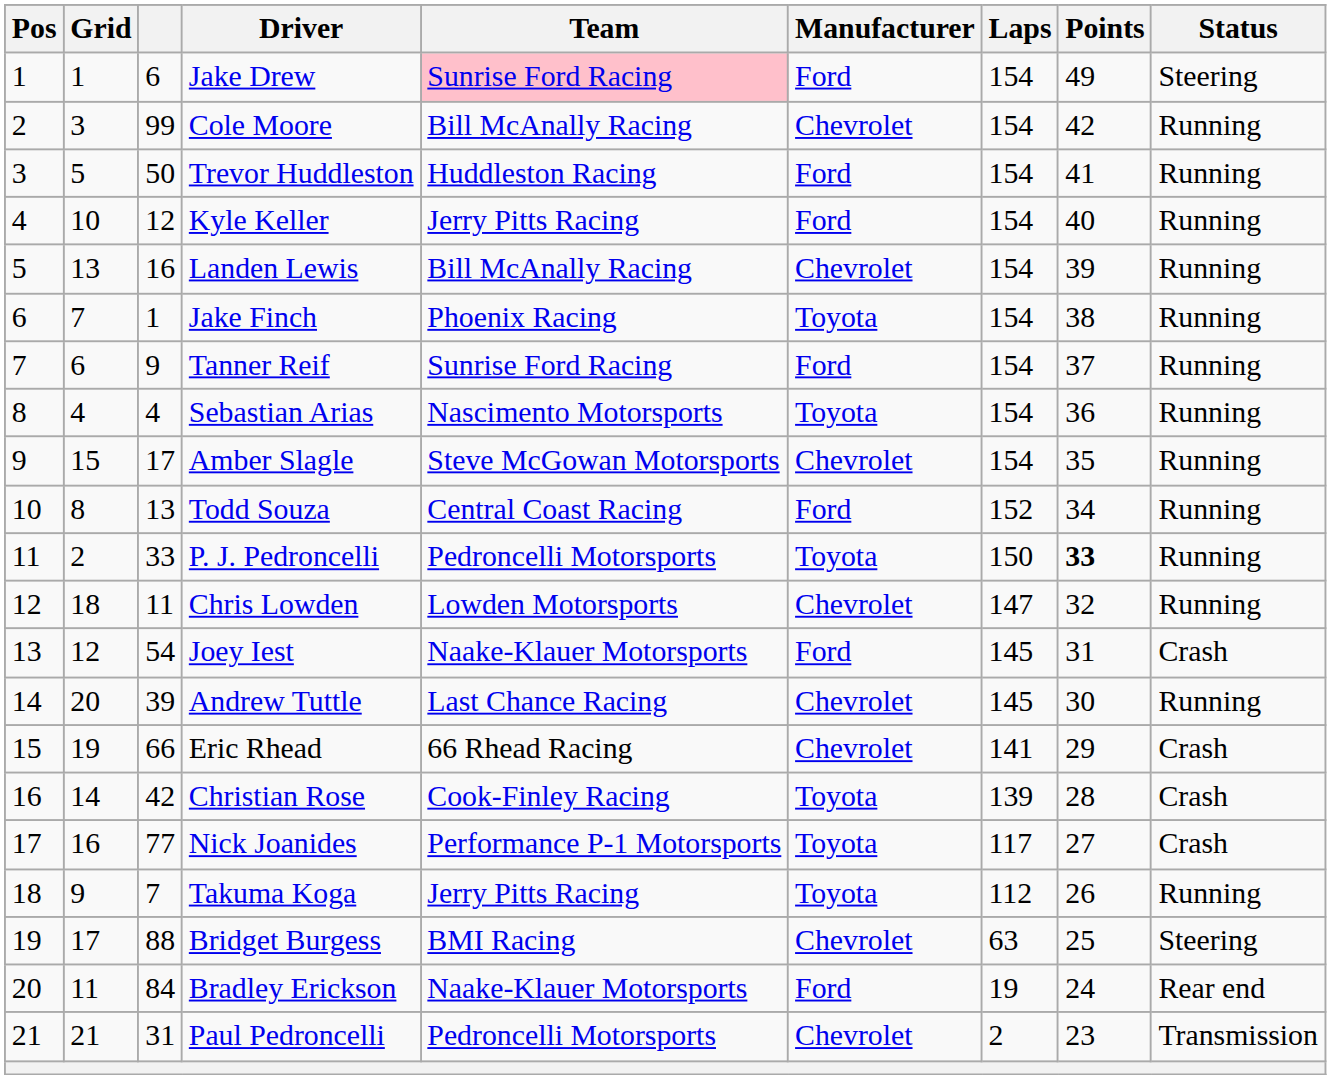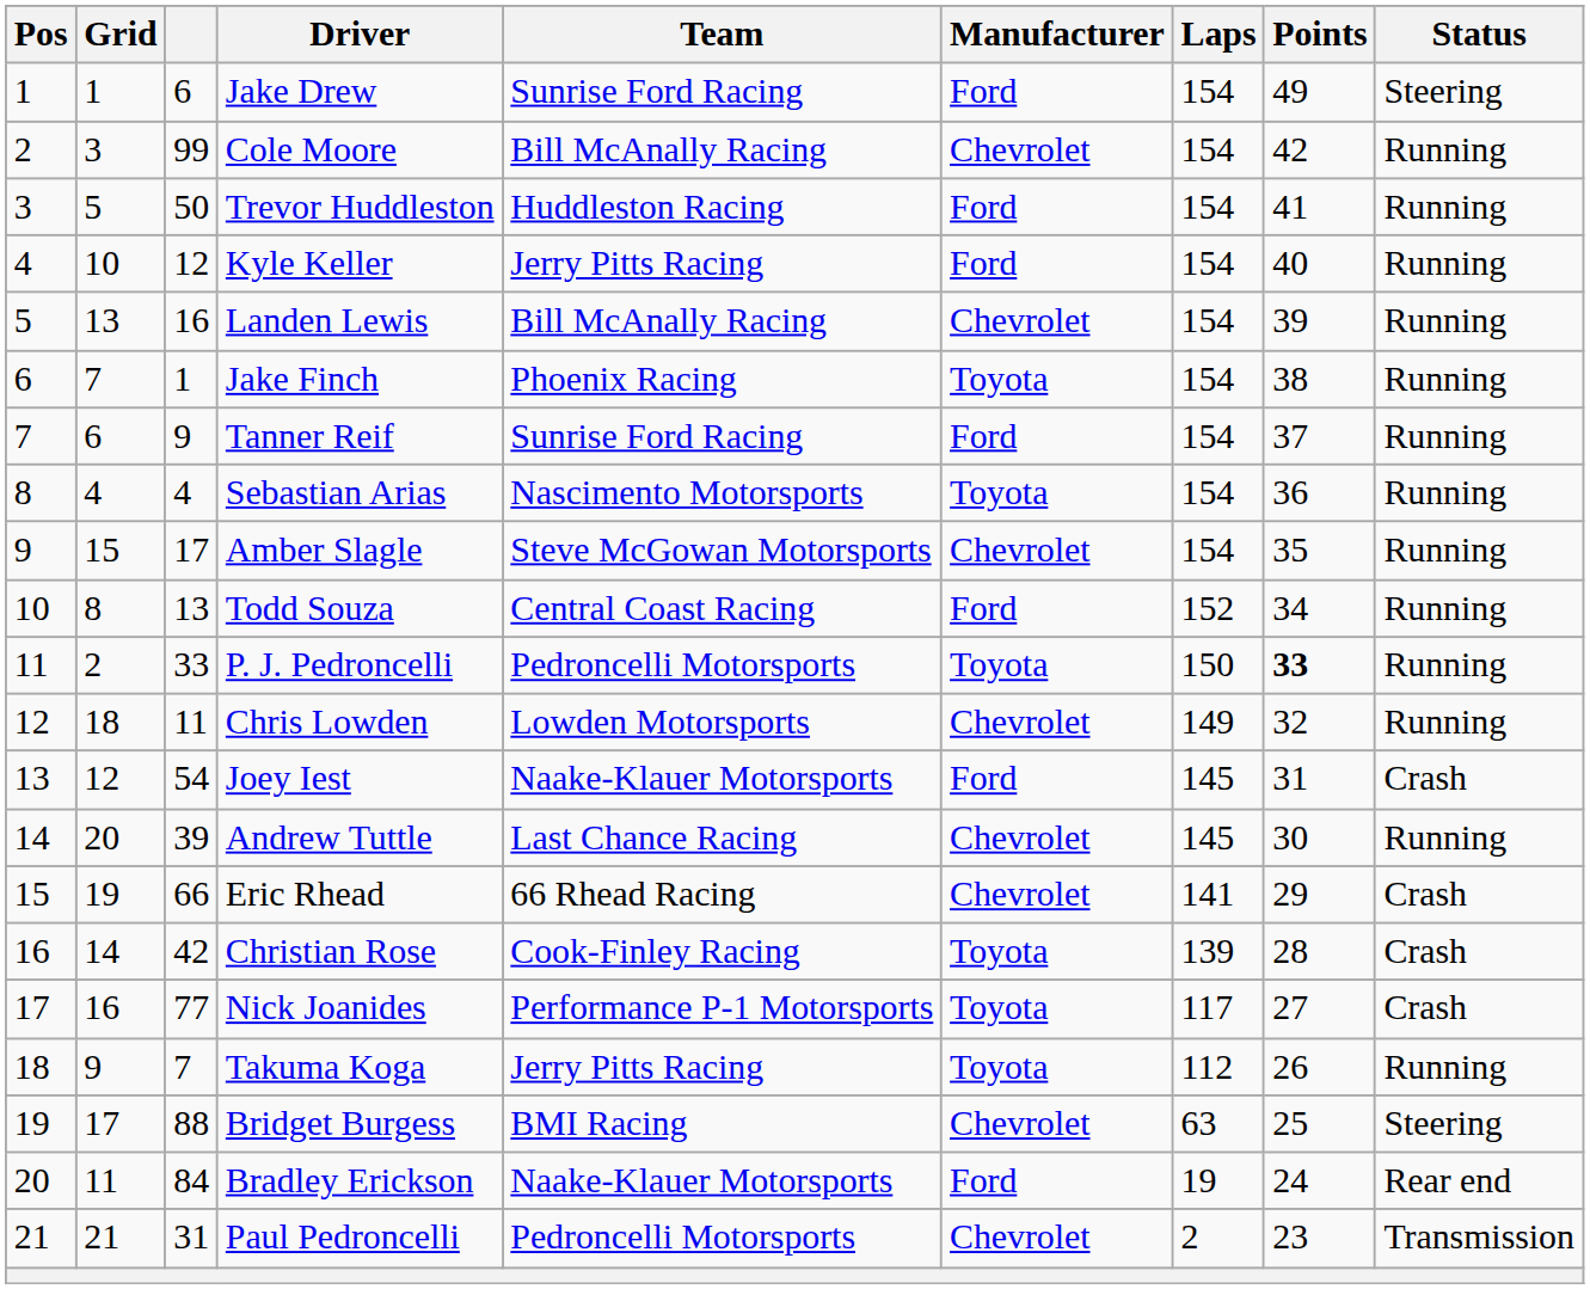 <table class="wikitable" style="font-size:98%">
 <tr>
 <th>Pos</th>
 <th>Grid</th>
 <th></th>
 <th>Driver</th>
 <th>Team</th>
 <th>Manufacturer</th>
 <th>Laps</th>
 <th>Points</th>
 <th>Status</th>
 </tr>
 <tr>
 <td>1</td>
 <td>1</td>
 <td>6</td>
 <td><a href='#'>Jake Drew</a></td>
-<td style="background: pink;"><a href='#'>Sunrise Ford Racing</a></td>
+<td><a href='#'>Sunrise Ford Racing</a></td>
 <td><a href='#'>Ford</a></td>
 <td>154</td>
 <td>49</td>
 <td>Steering</td>
 </tr>
 <tr>
 <td>2</td>
 <td>3</td>
 <td>99</td>
 <td><a href='#'>Cole Moore</a></td>
 <td><a href='#'>Bill McAnally Racing</a></td>
 <td><a href='#'>Chevrolet</a></td>
 <td>154</td>
 <td>42</td>
 <td>Running</td>
 </tr>
 <tr>
 <td>3</td>
 <td>5</td>
 <td>50</td>
 <td><a href='#'>Trevor Huddleston</a></td>
 <td><a href='#'>Huddleston Racing</a></td>
 <td><a href='#'>Ford</a></td>
 <td>154</td>
 <td>41</td>
 <td>Running</td>
 </tr>
 <tr>
 <td>4</td>
 <td>10</td>
 <td>12</td>
 <td><a href='#'>Kyle Keller</a></td>
 <td><a href='#'>Jerry Pitts Racing</a></td>
 <td><a href='#'>Ford</a></td>
 <td>154</td>
 <td>40</td>
 <td>Running</td>
 </tr>
 <tr>
 <td>5</td>
 <td>13</td>
 <td>16</td>
 <td><a href='#'>Landen Lewis</a></td>
 <td><a href='#'>Bill McAnally Racing</a></td>
 <td><a href='#'>Chevrolet</a></td>
 <td>154</td>
 <td>39</td>
 <td>Running</td>
 </tr>
 <tr>
 <td>6</td>
 <td>7</td>
 <td>1</td>
 <td><a href='#'>Jake Finch</a></td>
 <td><a href='#'>Phoenix Racing</a></td>
 <td><a href='#'>Toyota</a></td>
 <td>154</td>
 <td>38</td>
 <td>Running</td>
 </tr>
 <tr>
 <td>7</td>
 <td>6</td>
 <td>9</td>
 <td><a href='#'>Tanner Reif</a></td>
 <td><a href='#'>Sunrise Ford Racing</a></td>
 <td><a href='#'>Ford</a></td>
 <td>154</td>
 <td>37</td>
 <td>Running</td>
 </tr>
 <tr>
 <td>8</td>
 <td>4</td>
 <td>4</td>
 <td><a href='#'>Sebastian Arias</a></td>
 <td><a href='#'>Nascimento Motorsports</a></td>
 <td><a href='#'>Toyota</a></td>
 <td>154</td>
 <td>36</td>
 <td>Running</td>
 </tr>
 <tr>
 <td>9</td>
 <td>15</td>
 <td>17</td>
 <td><a href='#'>Amber Slagle</a></td>
 <td><a href='#'>Steve McGowan Motorsports</a></td>
 <td><a href='#'>Chevrolet</a></td>
 <td>154</td>
 <td>35</td>
 <td>Running</td>
 </tr>
 <tr>
 <td>10</td>
 <td>8</td>
 <td>13</td>
 <td><a href='#'>Todd Souza</a></td>
 <td><a href='#'>Central Coast Racing</a></td>
 <td><a href='#'>Ford</a></td>
 <td>152</td>
 <td>34</td>
 <td>Running</td>
 </tr>
 <tr>
 <td>11</td>
 <td>2</td>
 <td>33</td>
 <td><a href='#'>P. J. Pedroncelli</a></td>
 <td><a href='#'>Pedroncelli Motorsports</a></td>
 <td><a href='#'>Toyota</a></td>
 <td>150</td>
 <td><strong>33</strong></td>
 <td>Running</td>
 </tr>
 <tr>
 <td>12</td>
 <td>18</td>
 <td>11</td>
 <td><a href='#'>Chris Lowden</a></td>
 <td><a href='#'>Lowden Motorsports</a></td>
 <td><a href='#'>Chevrolet</a></td>
-<td>147</td>
+<td>149</td>
 <td>32</td>
 <td>Running</td>
 </tr>
 <tr>
 <td>13</td>
 <td>12</td>
 <td>54</td>
 <td><a href='#'>Joey Iest</a></td>
 <td><a href='#'>Naake-Klauer Motorsports</a></td>
 <td><a href='#'>Ford</a></td>
 <td>145</td>
 <td>31</td>
 <td>Crash</td>
 </tr>
 <tr>
 <td>14</td>
 <td>20</td>
 <td>39</td>
 <td><a href='#'>Andrew Tuttle</a></td>
 <td><a href='#'>Last Chance Racing</a></td>
 <td><a href='#'>Chevrolet</a></td>
 <td>145</td>
 <td>30</td>
 <td>Running</td>
 </tr>
 <tr>
 <td>15</td>
 <td>19</td>
 <td>66</td>
 <td>Eric Rhead</td>
 <td>66 Rhead Racing</td>
 <td><a href='#'>Chevrolet</a></td>
 <td>141</td>
 <td>29</td>
 <td>Crash</td>
 </tr>
 <tr>
 <td>16</td>
 <td>14</td>
 <td>42</td>
 <td><a href='#'>Christian Rose</a></td>
 <td><a href='#'>Cook-Finley Racing</a></td>
 <td><a href='#'>Toyota</a></td>
 <td>139</td>
 <td>28</td>
 <td>Crash</td>
 </tr>
 <tr>
 <td>17</td>
 <td>16</td>
 <td>77</td>
 <td><a href='#'>Nick Joanides</a></td>
 <td><a href='#'>Performance P-1 Motorsports</a></td>
 <td><a href='#'>Toyota</a></td>
 <td>117</td>
 <td>27</td>
 <td>Crash</td>
 </tr>
 <tr>
 <td>18</td>
 <td>9</td>
 <td>7</td>
 <td><a href='#'>Takuma Koga</a></td>
 <td><a href='#'>Jerry Pitts Racing</a></td>
 <td><a href='#'>Toyota</a></td>
 <td>112</td>
 <td>26</td>
 <td>Running</td>
 </tr>
 <tr>
 <td>19</td>
 <td>17</td>
 <td>88</td>
 <td><a href='#'>Bridget Burgess</a></td>
 <td><a href='#'>BMI Racing</a></td>
 <td><a href='#'>Chevrolet</a></td>
 <td>63</td>
 <td>25</td>
 <td>Steering</td>
 </tr>
 <tr>
 <td>20</td>
 <td>11</td>
 <td>84</td>
 <td><a href='#'>Bradley Erickson</a></td>
 <td><a href='#'>Naake-Klauer Motorsports</a></td>
 <td><a href='#'>Ford</a></td>
 <td>19</td>
 <td>24</td>
 <td>Rear end</td>
 </tr>
 <tr>
 <td>21</td>
 <td>21</td>
 <td>31</td>
 <td><a href='#'>Paul Pedroncelli</a></td>
 <td><a href='#'>Pedroncelli Motorsports</a></td>
 <td><a href='#'>Chevrolet</a></td>
 <td>2</td>
 <td>23</td>
 <td>Transmission</td>
 </tr>
 <tr>
 <th colspan="9"></th>
 </tr>
 <tr>
 </tr>
 </table>
